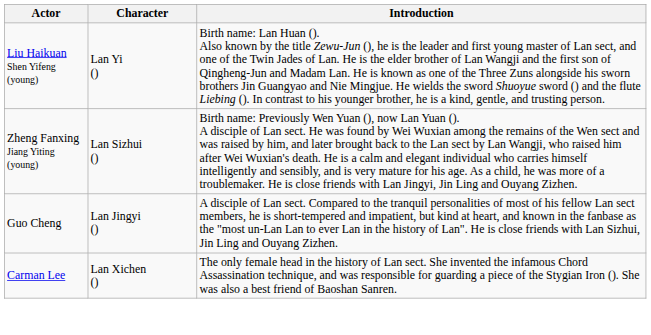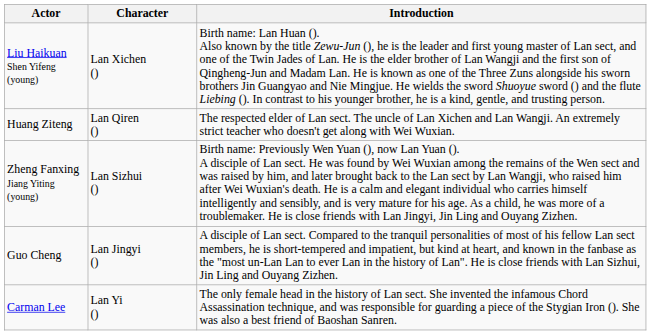 <table class="wikitable">
 <tr>
 <th style="width:13%">Actor</th>
 <th style="width:17%">Character</th>
 <th>Introduction</th>
 </tr>
 <tr>
 <td><a href='#'>Liu Haikuan</a><br> <small>Shen Yifeng (young)</small></td>
-<td>Lan Yi <br>()</td>
+<td>Lan Xichen <br>()</td>
 <td>Birth name: Lan Huan ().<br>Also known by the title <em>Zewu-Jun</em> (), he is the leader and first young master of Lan sect, and one of the Twin Jades of Lan. He is the elder brother of Lan Wangji and the first son of Qingheng-Jun and Madam Lan. He is known as one of the Three Zuns alongside his sworn brothers Jin Guangyao and Nie Mingjue. He wields the sword <em>Shuoyue</em> sword () and the flute <em>Liebing</em> (). In contrast to his younger brother, he is a kind, gentle, and trusting person.</td>
+</tr>
+<tr>
+<td>Huang Ziteng</td>
+<td>Lan Qiren <br>()</td>
+<td>The respected elder of Lan sect. The uncle of Lan Xichen and Lan Wangji. An extremely strict teacher who doesn't get along with Wei Wuxian.</td>
 </tr>
 <tr>
 <td>Zheng Fanxing<br> <small>Jiang Yiting (young)</small></td>
 <td>Lan Sizhui <br>()</td>
 <td>Birth name: Previously Wen Yuan (), now Lan Yuan ().<br>A disciple of Lan sect. He was found by Wei Wuxian among the remains of the Wen sect and was raised by him, and later brought back to the Lan sect by Lan Wangji, who raised him after Wei Wuxian's death. He is a calm and elegant individual who carries himself intelligently and sensibly, and is very mature for his age. As a child, he was more of a troublemaker. He is close friends with Lan Jingyi, Jin Ling and Ouyang Zizhen.</td>
 </tr>
 <tr>
 <td>Guo Cheng</td>
 <td>Lan Jingyi <br>()</td>
 <td>A disciple of Lan sect. Compared to the tranquil personalities of most of his fellow Lan sect members, he is short-tempered and impatient, but kind at heart, and known in the fanbase as the "most un-Lan Lan to ever Lan in the history of Lan". He is close friends with Lan Sizhui, Jin Ling and Ouyang Zizhen.</td>
 </tr>
 <tr>
 <td><a href='#'>Carman Lee</a></td>
-<td>Lan Xichen <br>()</td>
+<td>Lan Yi <br>()</td>
 <td>The only female head in the history of Lan sect. She invented the infamous Chord Assassination technique, and was responsible for guarding a piece of the Stygian Iron (). She was also a best friend of Baoshan Sanren.</td>
 </tr>
 </table>
